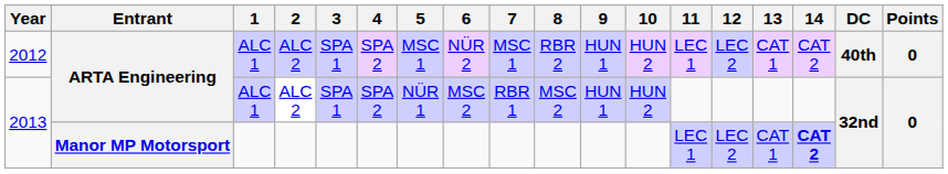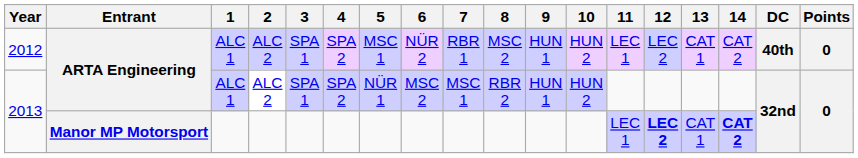 <table class="wikitable" style="text-align:center; font-size:85%">
 <tr>
 <th>Year</th>
 <th>Entrant</th>
 <th>1</th>
 <th>2</th>
 <th>3</th>
 <th>4</th>
 <th>5</th>
 <th>6</th>
 <th>7</th>
 <th>8</th>
 <th>9</th>
 <th>10</th>
 <th>11</th>
 <th>12</th>
 <th>13</th>
 <th>14</th>
 <th>DC</th>
 <th>Points</th>
 </tr>
 <tr>
 <td><a href='#'>2012</a></td>
 <th rowspan="2">ARTA Engineering</th>
 <td style="background:#cfcfff;"><a href='#'>ALC<br>1</a><br></td>
 <td style="background:#cfcfff;"><a href='#'>ALC<br>2</a><br></td>
 <td style="background:#cfcfff;"><a href='#'>SPA<br>1</a><br></td>
 <td style="background:#efcfff;"><a href='#'>SPA<br>2</a><br></td>
 <td style="background:#cfcfff;"><a href='#'>MSC<br>1</a><br></td>
 <td style="background:#efcfff;"><a href='#'>NÜR<br>2</a><br></td>
-<td style="background:#cfcfff;"><a href='#'>MSC<br>1</a><br></td>
-<td style="background:#cfcfff;"><a href='#'>RBR<br>2</a><br></td>
+<td style="background:#cfcfff;"><a href='#'>RBR<br>1</a><br></td>
+<td style="background:#cfcfff;"><a href='#'>MSC<br>2</a><br></td>
 <td style="background:#cfcfff;"><a href='#'>HUN<br>1</a><br></td>
 <td style="background:#efcfff;"><a href='#'>HUN<br>2</a><br></td>
 <td style="background:#efcfff;"><a href='#'>LEC<br>1</a><br></td>
 <td style="background:#cfcfff;"><a href='#'>LEC<br>2</a><br></td>
 <td style="background:#efcfff;"><a href='#'>CAT<br>1</a><br></td>
 <td style="background:#efcfff;"><a href='#'>CAT<br>2</a><br></td>
 <th>40th</th>
 <th>0</th>
 </tr>
 <tr>
 <td rowspan="2"><a href='#'>2013</a></td>
 <td style="background:#cfcfff;"><a href='#'>ALC<br>1</a><br></td>
 <td style="background:#ffffff;"><a href='#'>ALC<br>2</a><br></td>
 <td style="background:#cfcfff;"><a href='#'>SPA<br>1</a><br></td>
 <td style="background:#cfcfff;"><a href='#'>SPA<br>2</a><br></td>
 <td style="background:#cfcfff;"><a href='#'>NÜR<br>1</a><br></td>
 <td style="background:#cfcfff;"><a href='#'>MSC<br>2</a><br></td>
-<td style="background:#cfcfff;"><a href='#'>RBR<br>1</a><br></td>
-<td style="background:#cfcfff;"><a href='#'>MSC<br>2</a><br></td>
+<td style="background:#cfcfff;"><a href='#'>MSC<br>1</a><br></td>
+<td style="background:#cfcfff;"><a href='#'>RBR<br>2</a><br></td>
 <td style="background:#cfcfff;"><a href='#'>HUN<br>1</a><br></td>
 <td style="background:#cfcfff;"><a href='#'>HUN<br>2</a><br></td>
 <td></td>
 <td></td>
 <td></td>
 <td></td>
 <th rowspan="2">32nd</th>
 <th rowspan="2">0</th>
 </tr>
 <tr>
 <th nowrap><a href='#'>Manor MP Motorsport</a></th>
 <td></td>
 <td></td>
 <td></td>
 <td></td>
 <td></td>
 <td></td>
 <td></td>
 <td></td>
 <td></td>
 <td></td>
 <td style="background:#cfcfff;"><a href='#'>LEC<br>1</a><br></td>
-<td style="background:#cfcfff;"><a href='#'>LEC<br>2</a><br></td>
+<td style="background:#cfcfff;"><strong><a href='#'>LEC<br>2</a><br></strong></td>
 <td style="background:#cfcfff;"><a href='#'>CAT<br>1</a><br></td>
 <td style="background:#cfcfff;"><strong><a href='#'>CAT<br>2</a><br></strong></td>
 </tr>
 </table>
